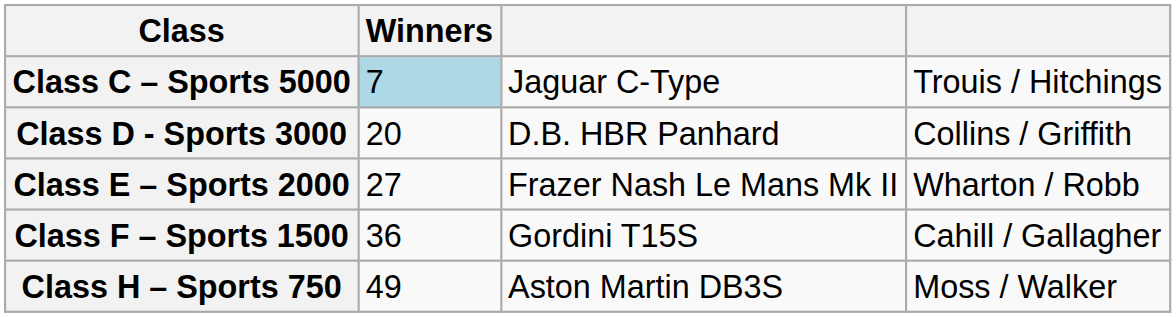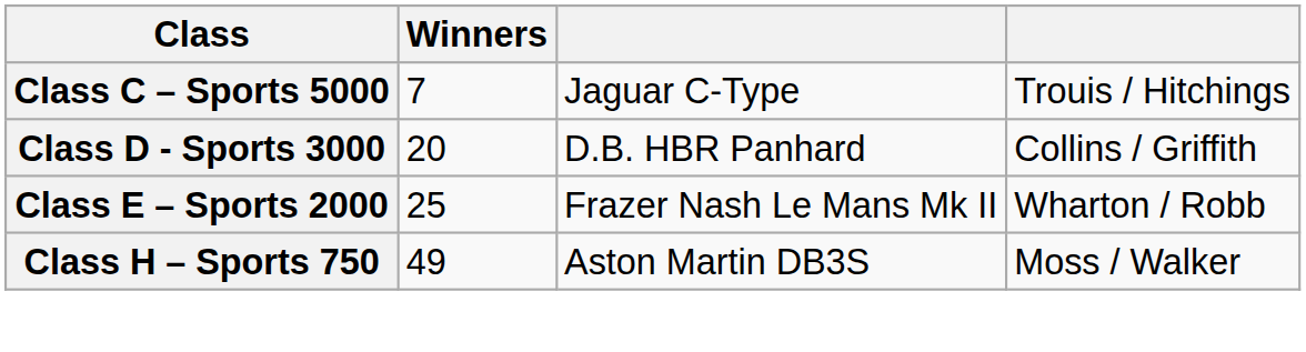 <table class="wikitable" style="font-size: 95%">
 <tr>
 <th>Class</th>
 <th>Winners</th>
 <th></th>
 <th></th>
 </tr>
 <tr>
 <th>Class C – Sports 5000</th>
-<td style="background: lightblue;">7</td>
+<td>7</td>
 <td>Jaguar C-Type</td>
 <td>Trouis / Hitchings</td>
 </tr>
 <tr>
 <th>Class D - Sports 3000</th>
 <td>20</td>
 <td>D.B. HBR Panhard</td>
 <td>Collins / Griffith</td>
 </tr>
 <tr>
 <th>Class E – Sports 2000</th>
-<td>27</td>
+<td>25</td>
 <td>Frazer Nash Le Mans Mk II</td>
 <td>Wharton / Robb</td>
-</tr>
-<tr>
-<th>Class F – Sports 1500</th>
-<td>36</td>
-<td>Gordini T15S</td>
-<td>Cahill / Gallagher</td>
 </tr>
 <tr>
 <th>Class H – Sports 750</th>
 <td>49</td>
 <td>Aston Martin DB3S</td>
 <td>Moss / Walker</td>
 </tr>
 </table>
